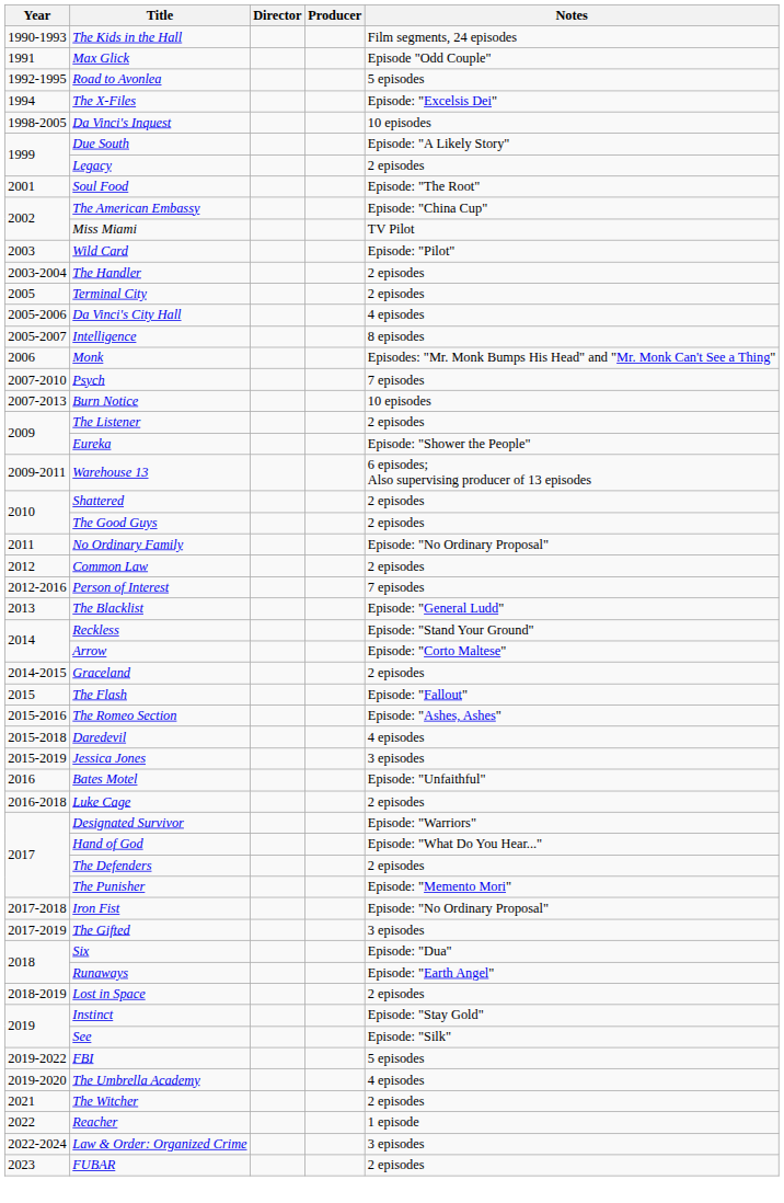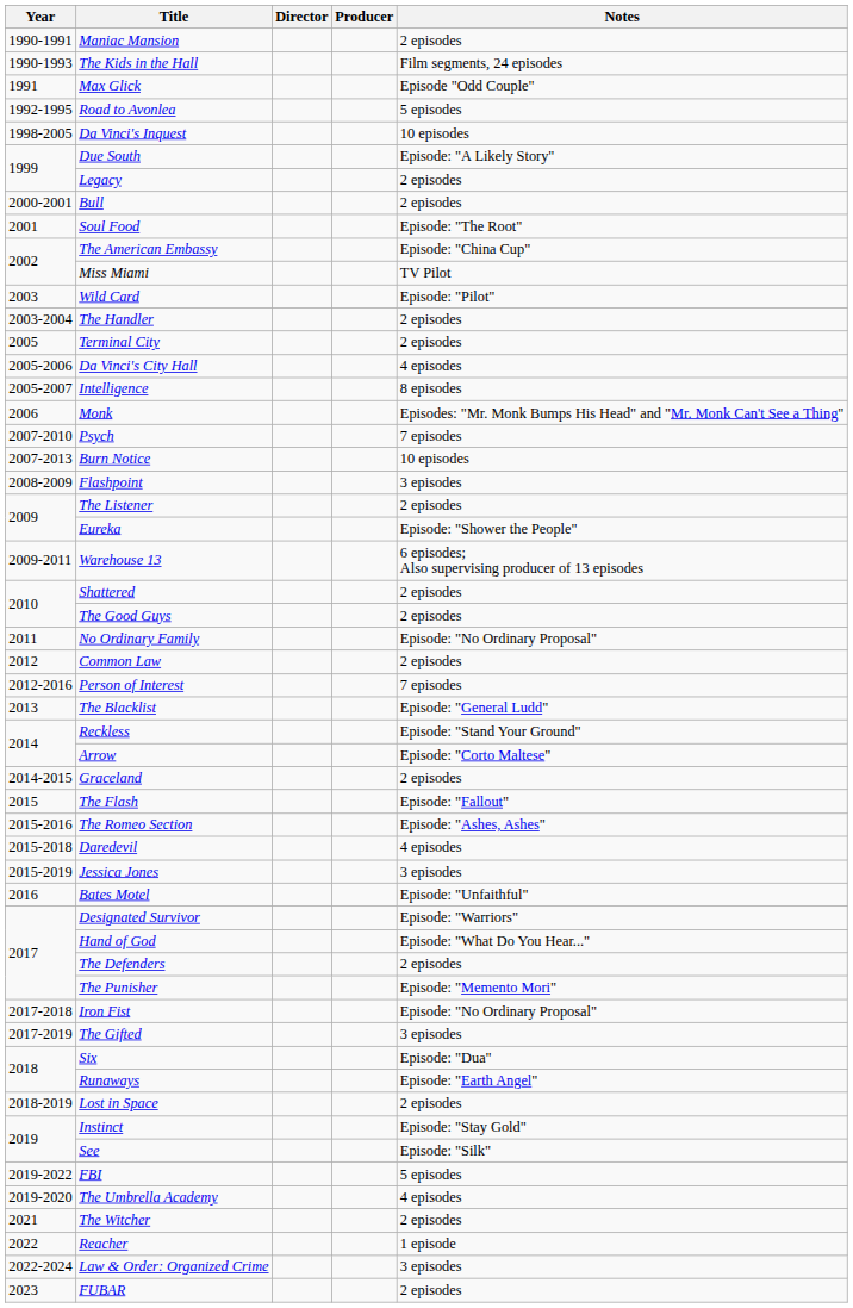 <table class="wikitable">
 <tr>
 <th>Year</th>
 <th>Title</th>
 <th>Director</th>
 <th>Producer</th>
 <th>Notes</th>
+</tr>
+<tr>
+<td>1990-1991</td>
+<td><em><a href='#'>Maniac Mansion</a></em></td>
+<td></td>
+<td></td>
+<td>2 episodes</td>
 </tr>
 <tr>
 <td>1990-1993</td>
 <td><em><a href='#'>The Kids in the Hall</a></em></td>
 <td></td>
 <td></td>
 <td>Film segments, 24 episodes</td>
 </tr>
 <tr>
 <td>1991</td>
 <td><em><a href='#'>Max Glick</a></em></td>
 <td></td>
 <td></td>
 <td>Episode "Odd Couple"</td>
 </tr>
 <tr>
 <td>1992-1995</td>
 <td><em><a href='#'>Road to Avonlea</a></em></td>
 <td></td>
 <td></td>
 <td>5 episodes</td>
 </tr>
 <tr>
-<td>1994</td>
-<td><em><a href='#'>The X-Files</a></em></td>
-<td></td>
-<td></td>
-<td>Episode: "<a href='#'>Excelsis Dei</a>"</td>
-</tr>
-<tr>
 <td>1998-2005</td>
 <td><em><a href='#'>Da Vinci's Inquest</a></em></td>
 <td></td>
 <td></td>
 <td>10 episodes</td>
 </tr>
 <tr>
 <td rowspan=2>1999</td>
 <td><em><a href='#'>Due South</a></em></td>
 <td></td>
 <td></td>
 <td>Episode: "A Likely Story"</td>
 </tr>
 <tr>
 <td><em><a href='#'>Legacy</a></em></td>
+<td></td>
+<td></td>
+<td>2 episodes</td>
+</tr>
+<tr>
+<td>2000-2001</td>
+<td><em><a href='#'>Bull</a></em></td>
 <td></td>
 <td></td>
 <td>2 episodes</td>
 </tr>
 <tr>
 <td>2001</td>
 <td><em><a href='#'>Soul Food</a></em></td>
 <td></td>
 <td></td>
 <td>Episode: "The Root"</td>
 </tr>
 <tr>
 <td rowspan=2>2002</td>
 <td><em><a href='#'>The American Embassy</a></em></td>
 <td></td>
 <td></td>
 <td>Episode: "China Cup"</td>
 </tr>
 <tr>
 <td><em>Miss Miami</em></td>
 <td></td>
 <td></td>
 <td>TV Pilot</td>
 </tr>
 <tr>
 <td>2003</td>
 <td><em><a href='#'>Wild Card</a></em></td>
 <td></td>
 <td></td>
 <td>Episode: "Pilot"</td>
 </tr>
 <tr>
 <td>2003-2004</td>
 <td><em><a href='#'>The Handler</a></em></td>
 <td></td>
 <td></td>
 <td>2 episodes</td>
 </tr>
 <tr>
 <td>2005</td>
 <td><em><a href='#'>Terminal City</a></em></td>
 <td></td>
 <td></td>
 <td>2 episodes</td>
 </tr>
 <tr>
 <td>2005-2006</td>
 <td><em><a href='#'>Da Vinci's City Hall</a></em></td>
 <td></td>
 <td></td>
 <td>4 episodes</td>
 </tr>
 <tr>
 <td>2005-2007</td>
 <td><em><a href='#'>Intelligence</a></em></td>
 <td></td>
 <td></td>
 <td>8 episodes</td>
 </tr>
 <tr>
 <td>2006</td>
 <td><em><a href='#'>Monk</a></em></td>
 <td></td>
 <td></td>
 <td>Episodes: "Mr. Monk Bumps His Head" and "<a href='#'>Mr. Monk Can't See a Thing</a>"</td>
 </tr>
 <tr>
 <td>2007-2010</td>
 <td><em><a href='#'>Psych</a></em></td>
 <td></td>
 <td></td>
 <td>7 episodes</td>
 </tr>
 <tr>
 <td>2007-2013</td>
 <td><em><a href='#'>Burn Notice</a></em></td>
 <td></td>
 <td></td>
 <td>10 episodes</td>
+</tr>
+<tr>
+<td>2008-2009</td>
+<td><em><a href='#'>Flashpoint</a></em></td>
+<td></td>
+<td></td>
+<td>3 episodes</td>
 </tr>
 <tr>
 <td rowspan=2>2009</td>
 <td><em><a href='#'>The Listener</a></em></td>
 <td></td>
 <td></td>
 <td>2 episodes</td>
 </tr>
 <tr>
 <td><em><a href='#'>Eureka</a></em></td>
 <td></td>
 <td></td>
 <td>Episode: "Shower the People"</td>
 </tr>
 <tr>
 <td>2009-2011</td>
 <td><em><a href='#'>Warehouse 13</a></em></td>
 <td></td>
 <td></td>
 <td>6 episodes;<br>Also supervising producer of 13 episodes</td>
 </tr>
 <tr>
 <td rowspan=2>2010</td>
 <td><em><a href='#'>Shattered</a></em></td>
 <td></td>
 <td></td>
 <td>2 episodes</td>
 </tr>
 <tr>
 <td><em><a href='#'>The Good Guys</a></em></td>
 <td></td>
 <td></td>
 <td>2 episodes</td>
 </tr>
 <tr>
 <td>2011</td>
 <td><em><a href='#'>No Ordinary Family</a></em></td>
 <td></td>
 <td></td>
 <td>Episode: "No Ordinary Proposal"</td>
 </tr>
 <tr>
 <td>2012</td>
 <td><em><a href='#'>Common Law</a></em></td>
 <td></td>
 <td></td>
 <td>2 episodes</td>
 </tr>
 <tr>
 <td>2012-2016</td>
 <td><em><a href='#'>Person of Interest</a></em></td>
 <td></td>
 <td></td>
 <td>7 episodes</td>
 </tr>
 <tr>
 <td>2013</td>
 <td><em><a href='#'>The Blacklist</a></em></td>
 <td></td>
 <td></td>
 <td>Episode: "<a href='#'>General Ludd</a>"</td>
 </tr>
 <tr>
 <td rowspan=2>2014</td>
 <td><em><a href='#'>Reckless</a></em></td>
 <td></td>
 <td></td>
 <td>Episode: "Stand Your Ground"</td>
 </tr>
 <tr>
 <td><em><a href='#'>Arrow</a></em></td>
 <td></td>
 <td></td>
 <td>Episode: "<a href='#'>Corto Maltese</a>"</td>
 </tr>
 <tr>
 <td>2014-2015</td>
 <td><em><a href='#'>Graceland</a></em></td>
 <td></td>
 <td></td>
 <td>2 episodes</td>
 </tr>
 <tr>
 <td>2015</td>
 <td><em><a href='#'>The Flash</a></em></td>
 <td></td>
 <td></td>
 <td>Episode: "<a href='#'>Fallout</a>"</td>
 </tr>
 <tr>
 <td>2015-2016</td>
 <td><em><a href='#'>The Romeo Section</a></em></td>
 <td></td>
 <td></td>
 <td>Episode: "<a href='#'>Ashes, Ashes</a>"</td>
 </tr>
 <tr>
 <td>2015-2018</td>
 <td><em><a href='#'>Daredevil</a></em></td>
 <td></td>
 <td></td>
 <td>4 episodes</td>
 </tr>
 <tr>
 <td>2015-2019</td>
 <td><em><a href='#'>Jessica Jones</a></em></td>
 <td></td>
 <td></td>
 <td>3 episodes</td>
 </tr>
 <tr>
 <td>2016</td>
 <td><em><a href='#'>Bates Motel</a></em></td>
 <td></td>
 <td></td>
 <td>Episode: "Unfaithful"</td>
 </tr>
 <tr>
-<td>2016-2018</td>
-<td><em><a href='#'>Luke Cage</a></em></td>
-<td></td>
-<td></td>
-<td>2 episodes</td>
-</tr>
-<tr>
 <td rowspan=4>2017</td>
 <td><em><a href='#'>Designated Survivor</a></em></td>
 <td></td>
 <td></td>
 <td>Episode: "Warriors"</td>
 </tr>
 <tr>
 <td><em><a href='#'>Hand of God</a></em></td>
 <td></td>
 <td></td>
 <td>Episode: "What Do You Hear..."</td>
 </tr>
 <tr>
 <td><em><a href='#'>The Defenders</a></em></td>
 <td></td>
 <td></td>
 <td>2 episodes</td>
 </tr>
 <tr>
 <td><em><a href='#'>The Punisher</a></em></td>
 <td></td>
 <td></td>
 <td>Episode: "<a href='#'>Memento Mori</a>"</td>
 </tr>
 <tr>
 <td>2017-2018</td>
 <td><em><a href='#'>Iron Fist</a></em></td>
 <td></td>
 <td></td>
 <td>Episode: "No Ordinary Proposal"</td>
 </tr>
 <tr>
 <td>2017-2019</td>
 <td><em><a href='#'>The Gifted</a></em></td>
 <td></td>
 <td></td>
 <td>3 episodes</td>
 </tr>
 <tr>
 <td rowspan=2>2018</td>
 <td><em><a href='#'>Six</a></em></td>
 <td></td>
 <td></td>
 <td>Episode: "Dua"</td>
 </tr>
 <tr>
 <td><em><a href='#'>Runaways</a></em></td>
 <td></td>
 <td></td>
 <td>Episode: "<a href='#'>Earth Angel</a>"</td>
 </tr>
 <tr>
 <td>2018-2019</td>
 <td><em><a href='#'>Lost in Space</a></em></td>
 <td></td>
 <td></td>
 <td>2 episodes</td>
 </tr>
 <tr>
 <td rowspan=2>2019</td>
 <td><em><a href='#'>Instinct</a></em></td>
 <td></td>
 <td></td>
 <td>Episode: "Stay Gold"</td>
 </tr>
 <tr>
 <td><em><a href='#'>See</a></em></td>
 <td></td>
 <td></td>
 <td>Episode: "Silk"</td>
 </tr>
 <tr>
 <td>2019-2022</td>
 <td><em><a href='#'>FBI</a></em></td>
 <td></td>
 <td></td>
 <td>5 episodes</td>
 </tr>
 <tr>
 <td>2019-2020</td>
 <td><em><a href='#'>The Umbrella Academy</a></em></td>
 <td></td>
 <td></td>
 <td>4 episodes</td>
 </tr>
 <tr>
 <td>2021</td>
 <td><em><a href='#'>The Witcher</a></em></td>
 <td></td>
 <td></td>
 <td>2 episodes</td>
 </tr>
 <tr>
 <td>2022</td>
 <td><em><a href='#'>Reacher</a></em></td>
 <td></td>
 <td></td>
 <td>1 episode</td>
 </tr>
 <tr>
 <td>2022-2024</td>
 <td><em><a href='#'>Law & Order: Organized Crime</a></em></td>
 <td></td>
 <td></td>
 <td>3 episodes</td>
 </tr>
 <tr>
 <td>2023</td>
 <td><em><a href='#'>FUBAR</a></em></td>
 <td></td>
 <td></td>
 <td>2 episodes</td>
 </tr>
 </table>
